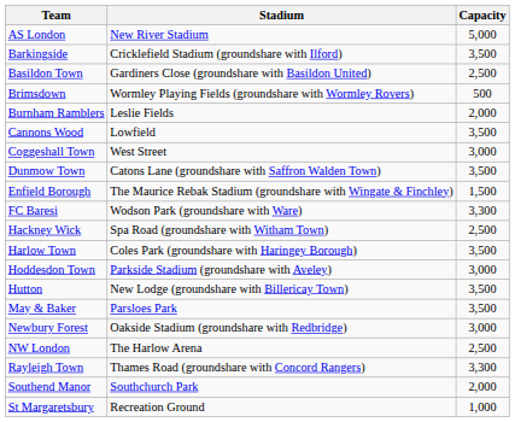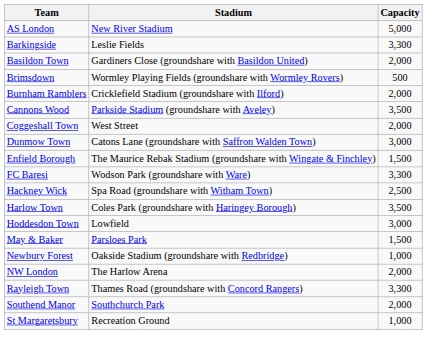 <table class="wikitable sortable">
 <tr>
 <th>Team</th>
 <th>Stadium</th>
 <th>Capacity</th>
 </tr>
 <tr>
 <td><a href='#'>AS London</a></td>
 <td><a href='#'>New River Stadium</a></td>
 <td align="center">5,000</td>
 </tr>
 <tr>
 <td><a href='#'>Barkingside</a></td>
-<td>Cricklefield Stadium (groundshare with <a href='#'>Ilford</a>)</td>
-<td align="center">3,500</td>
+<td>Leslie Fields</td>
+<td align="center">3,300</td>
 </tr>
 <tr>
 <td><a href='#'>Basildon Town</a></td>
 <td>Gardiners Close (groundshare with <a href='#'>Basildon United</a>)</td>
-<td align="center">2,500</td>
+<td align="center">2,000</td>
 </tr>
 <tr>
 <td><a href='#'>Brimsdown</a></td>
 <td>Wormley Playing Fields (groundshare with <a href='#'>Wormley Rovers</a>)</td>
 <td align="center">500</td>
 </tr>
 <tr>
 <td><a href='#'>Burnham Ramblers</a></td>
-<td>Leslie Fields</td>
+<td>Cricklefield Stadium (groundshare with <a href='#'>Ilford</a>)</td>
 <td align="center">2,000</td>
 </tr>
 <tr>
 <td><a href='#'>Cannons Wood</a></td>
-<td>Lowfield</td>
+<td><a href='#'>Parkside Stadium</a> (groundshare with <a href='#'>Aveley</a>)</td>
 <td align="center">3,500</td>
 </tr>
 <tr>
 <td><a href='#'>Coggeshall Town</a></td>
 <td>West Street</td>
-<td style="text-align:center;">3,000</td>
+<td style="text-align:center;">2,000</td>
 </tr>
 <tr>
 <td><a href='#'>Dunmow Town</a></td>
 <td>Catons Lane (groundshare with <a href='#'>Saffron Walden Town</a>)</td>
-<td style="text-align:center;">3,500</td>
+<td style="text-align:center;">3,000</td>
 </tr>
 <tr>
 <td><a href='#'>Enfield Borough</a></td>
 <td>The Maurice Rebak Stadium (groundshare with <a href='#'>Wingate & Finchley</a>)</td>
 <td align="center">1,500</td>
 </tr>
 <tr>
 <td><a href='#'>FC Baresi</a></td>
 <td>Wodson Park (groundshare with <a href='#'>Ware</a>)</td>
 <td align="center">3,300</td>
 </tr>
 <tr>
 <td><a href='#'>Hackney Wick</a></td>
 <td>Spa Road (groundshare with <a href='#'>Witham Town</a>)</td>
 <td align="center">2,500</td>
 </tr>
 <tr>
 <td><a href='#'>Harlow Town</a></td>
 <td>Coles Park (groundshare with <a href='#'>Haringey Borough</a>)</td>
 <td align="center">3,500</td>
 </tr>
 <tr>
 <td><a href='#'>Hoddesdon Town</a></td>
-<td><a href='#'>Parkside Stadium</a> (groundshare with <a href='#'>Aveley</a>)</td>
+<td>Lowfield</td>
 <td align="center">3,000</td>
-</tr>
-<tr>
-<td><a href='#'>Hutton</a></td>
-<td>New Lodge (groundshare with <a href='#'>Billericay Town</a>)</td>
-<td style="text-align:center;">3,500</td>
 </tr>
 <tr>
 <td><a href='#'>May & Baker</a></td>
 <td><a href='#'>Parsloes Park</a></td>
-<td align="center">3,500</td>
+<td align="center">1,500</td>
 </tr>
 <tr>
 <td><a href='#'>Newbury Forest</a></td>
 <td>Oakside Stadium (groundshare with <a href='#'>Redbridge</a>)</td>
-<td align="center">3,000</td>
+<td align="center">1,000</td>
 </tr>
 <tr>
 <td><a href='#'>NW London</a></td>
 <td>The Harlow Arena</td>
-<td align="center">2,500</td>
+<td align="center">2,000</td>
 </tr>
 <tr>
 <td><a href='#'>Rayleigh Town</a></td>
 <td>Thames Road (groundshare with <a href='#'>Concord Rangers</a>)</td>
 <td align="center">3,300</td>
 </tr>
 <tr>
 <td><a href='#'>Southend Manor</a></td>
 <td><a href='#'>Southchurch Park</a></td>
 <td align="center">2,000</td>
 </tr>
 <tr>
 <td><a href='#'>St Margaretsbury</a></td>
 <td>Recreation Ground</td>
 <td align="center">1,000</td>
 </tr>
 </table>
